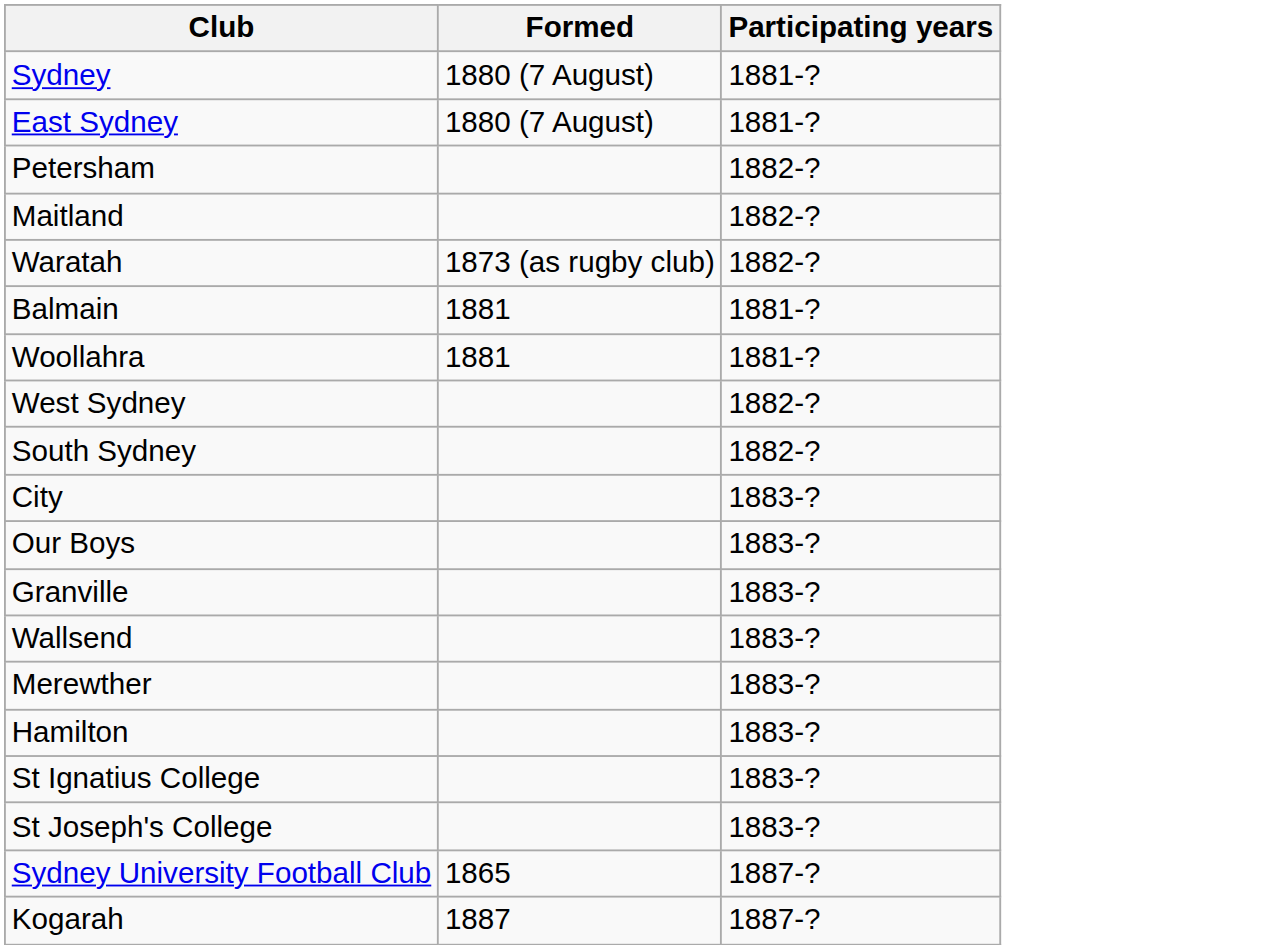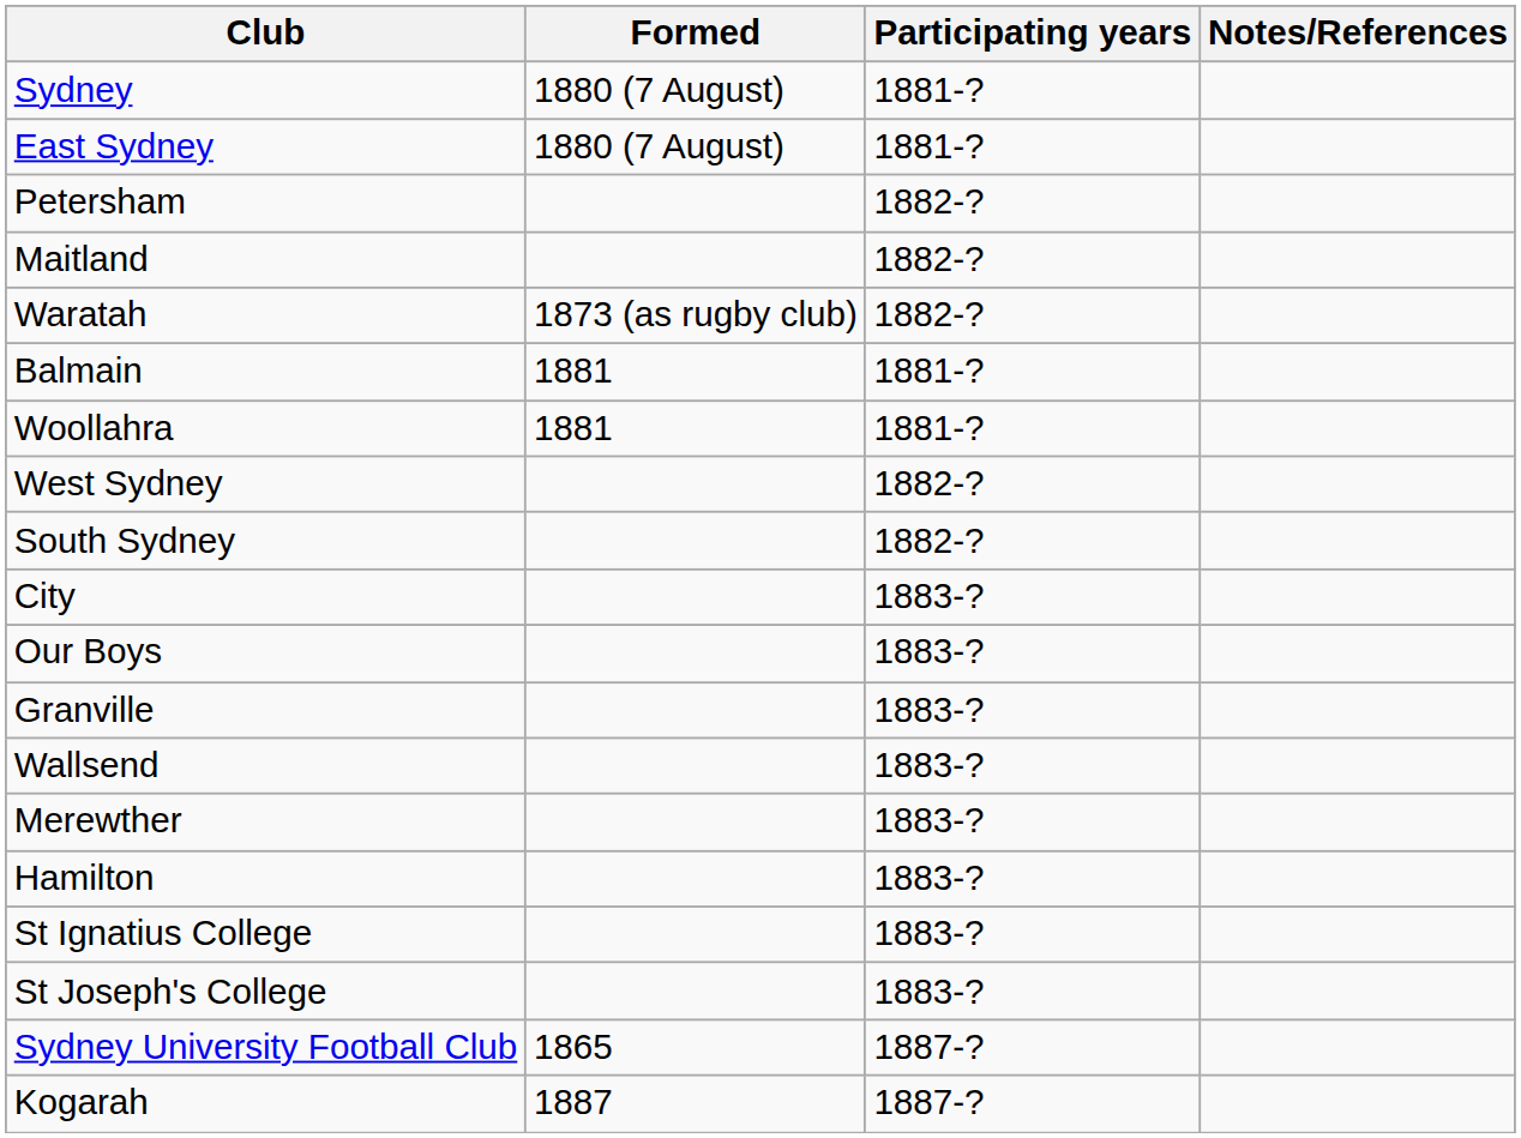 <table class="wikitable sortable">
 <tr>
 <th>Club</th>
 <th>Formed</th>
 <th>Participating years</th>
+<th>Notes/References</th>
 </tr>
 <tr>
 <td><a href='#'>Sydney</a></td>
 <td>1880 (7 August)</td>
 <td>1881-?</td>
+<td></td>
 </tr>
 <tr>
 <td><a href='#'>East Sydney</a></td>
 <td>1880 (7 August)</td>
 <td>1881-?</td>
+<td></td>
 </tr>
 <tr>
 <td>Petersham</td>
 <td></td>
 <td>1882-?</td>
+<td></td>
 </tr>
 <tr>
 <td>Maitland</td>
 <td></td>
 <td>1882-?</td>
+<td></td>
 </tr>
 <tr>
 <td>Waratah</td>
 <td>1873 (as rugby club)</td>
 <td>1882-?</td>
+<td></td>
 </tr>
 <tr>
 <td>Balmain</td>
 <td>1881</td>
 <td>1881-?</td>
+<td></td>
 </tr>
 <tr>
 <td>Woollahra</td>
 <td>1881</td>
 <td>1881-?</td>
+<td></td>
 </tr>
 <tr>
 <td>West Sydney</td>
 <td></td>
 <td>1882-?</td>
+<td></td>
 </tr>
 <tr>
 <td>South Sydney</td>
 <td></td>
 <td>1882-?</td>
+<td></td>
 </tr>
 <tr>
 <td>City</td>
 <td></td>
 <td>1883-?</td>
+<td></td>
 </tr>
 <tr>
 <td>Our Boys</td>
 <td></td>
 <td>1883-?</td>
+<td></td>
 </tr>
 <tr>
 <td>Granville</td>
 <td></td>
 <td>1883-?</td>
+<td></td>
 </tr>
 <tr>
 <td>Wallsend</td>
 <td></td>
 <td>1883-?</td>
+<td></td>
 </tr>
 <tr>
 <td>Merewther</td>
 <td></td>
 <td>1883-?</td>
+<td></td>
 </tr>
 <tr>
 <td>Hamilton</td>
 <td></td>
 <td>1883-?</td>
+<td></td>
 </tr>
 <tr>
 <td>St Ignatius College</td>
 <td></td>
 <td>1883-?</td>
+<td></td>
 </tr>
 <tr>
 <td>St Joseph's College</td>
 <td></td>
 <td>1883-?</td>
+<td></td>
 </tr>
 <tr>
 <td><a href='#'>Sydney University Football Club</a></td>
 <td>1865</td>
 <td>1887-?</td>
+<td></td>
 </tr>
 <tr>
 <td>Kogarah</td>
 <td>1887</td>
 <td>1887-?</td>
+<td></td>
 </tr>
 </table>
